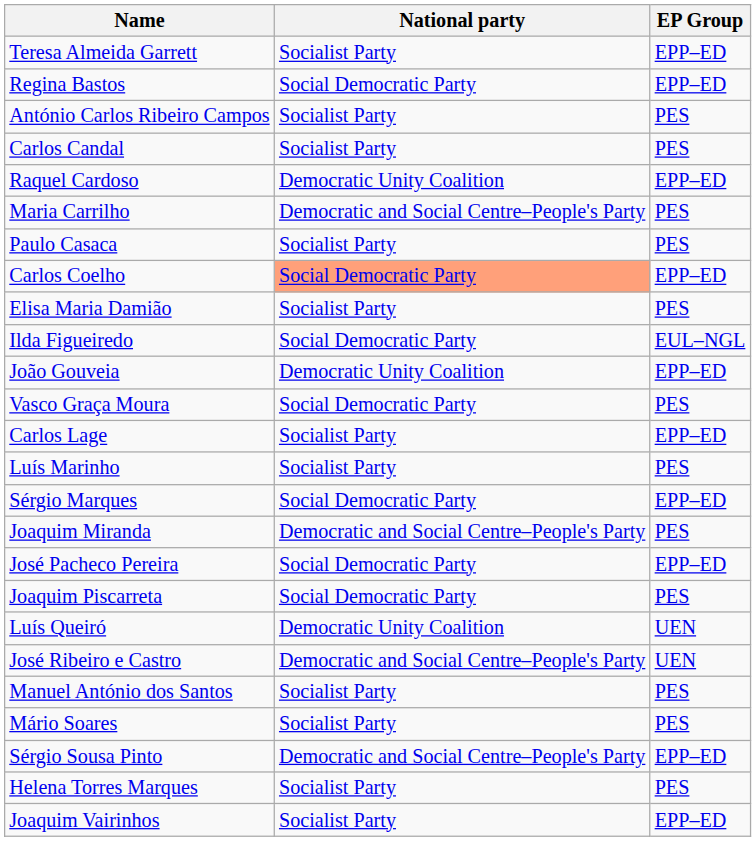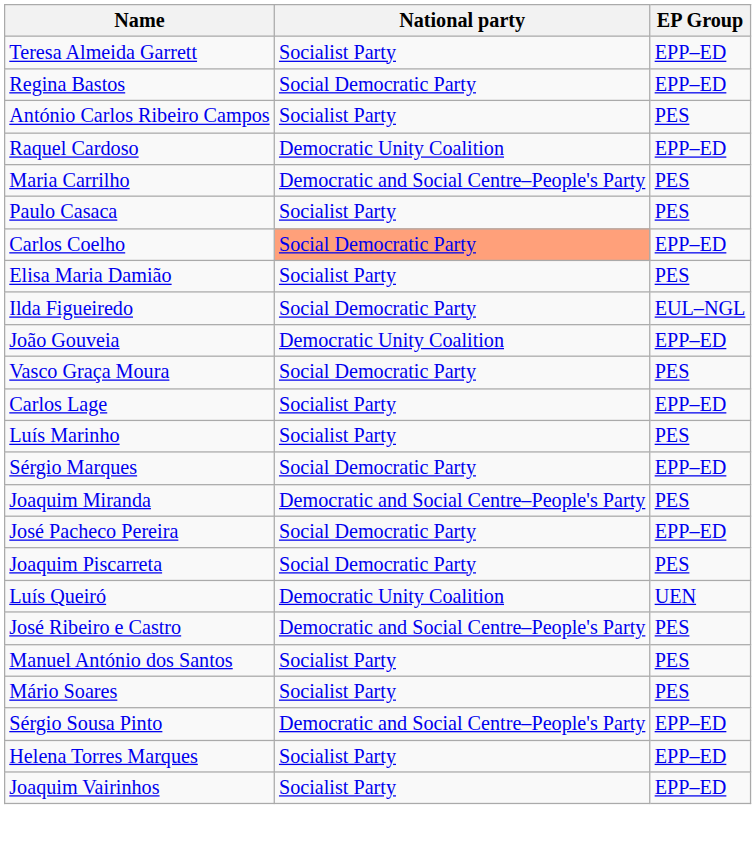 <table class="sortable wikitable">
 <tr>
 <th>Name</th>
 <th>National party</th>
 <th>EP Group</th>
 </tr>
 <tr>
 <td><a href='#'>Teresa Almeida Garrett</a></td>
 <td> <a href='#'>Socialist Party</a></td>
 <td> <a href='#'>EPP–ED</a></td>
 </tr>
 <tr>
 <td><a href='#'>Regina Bastos</a></td>
 <td> <a href='#'>Social Democratic Party</a></td>
 <td> <a href='#'>EPP–ED</a></td>
 </tr>
 <tr>
 <td><a href='#'>António Carlos Ribeiro Campos</a></td>
-<td> <a href='#'>Socialist Party</a></td>
-<td> <a href='#'>PES</a></td>
-</tr>
-<tr>
-<td><a href='#'>Carlos Candal</a></td>
 <td> <a href='#'>Socialist Party</a></td>
 <td> <a href='#'>PES</a></td>
 </tr>
 <tr>
 <td><a href='#'>Raquel Cardoso</a></td>
 <td> <a href='#'>Democratic Unity Coalition</a></td>
 <td> <a href='#'>EPP–ED</a></td>
 </tr>
 <tr>
 <td><a href='#'>Maria Carrilho</a></td>
 <td> <a href='#'>Democratic and Social Centre–People's Party</a></td>
 <td> <a href='#'>PES</a></td>
 </tr>
 <tr>
 <td><a href='#'>Paulo Casaca</a></td>
 <td> <a href='#'>Socialist Party</a></td>
 <td> <a href='#'>PES</a></td>
 </tr>
 <tr>
 <td><a href='#'>Carlos Coelho</a></td>
 <td style="background: lightsalmon;"> <a href='#'>Social Democratic Party</a></td>
 <td> <a href='#'>EPP–ED</a></td>
 </tr>
 <tr>
 <td><a href='#'>Elisa Maria Damião</a></td>
 <td> <a href='#'>Socialist Party</a></td>
 <td> <a href='#'>PES</a></td>
 </tr>
 <tr>
 <td><a href='#'>Ilda Figueiredo</a></td>
 <td> <a href='#'>Social Democratic Party</a></td>
 <td> <a href='#'>EUL–NGL</a></td>
 </tr>
 <tr>
 <td><a href='#'>João Gouveia</a></td>
 <td> <a href='#'>Democratic Unity Coalition</a></td>
 <td> <a href='#'>EPP–ED</a></td>
 </tr>
 <tr>
 <td><a href='#'>Vasco Graça Moura</a></td>
 <td> <a href='#'>Social Democratic Party</a></td>
 <td> <a href='#'>PES</a></td>
 </tr>
 <tr>
 <td><a href='#'>Carlos Lage</a></td>
 <td> <a href='#'>Socialist Party</a></td>
 <td> <a href='#'>EPP–ED</a></td>
 </tr>
 <tr>
 <td><a href='#'>Luís Marinho</a></td>
 <td> <a href='#'>Socialist Party</a></td>
 <td> <a href='#'>PES</a></td>
 </tr>
 <tr>
 <td><a href='#'>Sérgio Marques</a></td>
 <td> <a href='#'>Social Democratic Party</a></td>
 <td> <a href='#'>EPP–ED</a></td>
 </tr>
 <tr>
 <td><a href='#'>Joaquim Miranda</a></td>
 <td> <a href='#'>Democratic and Social Centre–People's Party</a></td>
 <td> <a href='#'>PES</a></td>
 </tr>
 <tr>
 <td><a href='#'>José Pacheco Pereira</a></td>
 <td> <a href='#'>Social Democratic Party</a></td>
 <td> <a href='#'>EPP–ED</a></td>
 </tr>
 <tr>
 <td><a href='#'>Joaquim Piscarreta</a></td>
 <td> <a href='#'>Social Democratic Party</a></td>
 <td> <a href='#'>PES</a></td>
 </tr>
 <tr>
 <td><a href='#'>Luís Queiró</a></td>
 <td> <a href='#'>Democratic Unity Coalition</a></td>
 <td> <a href='#'>UEN</a></td>
 </tr>
 <tr>
 <td><a href='#'>José Ribeiro e Castro</a></td>
 <td> <a href='#'>Democratic and Social Centre–People's Party</a></td>
-<td> <a href='#'>UEN</a></td>
+<td> <a href='#'>PES</a></td>
 </tr>
 <tr>
 <td><a href='#'>Manuel António dos Santos</a></td>
 <td> <a href='#'>Socialist Party</a></td>
 <td> <a href='#'>PES</a></td>
 </tr>
 <tr>
 <td><a href='#'>Mário Soares</a></td>
 <td> <a href='#'>Socialist Party</a></td>
 <td> <a href='#'>PES</a></td>
 </tr>
 <tr>
 <td><a href='#'>Sérgio Sousa Pinto</a></td>
 <td> <a href='#'>Democratic and Social Centre–People's Party</a></td>
 <td> <a href='#'>EPP–ED</a></td>
 </tr>
 <tr>
 <td><a href='#'>Helena Torres Marques</a></td>
 <td> <a href='#'>Socialist Party</a></td>
-<td> <a href='#'>PES</a></td>
+<td> <a href='#'>EPP–ED</a></td>
 </tr>
 <tr>
 <td><a href='#'>Joaquim Vairinhos</a></td>
 <td> <a href='#'>Socialist Party</a></td>
 <td> <a href='#'>EPP–ED</a></td>
 </tr>
 </table>
